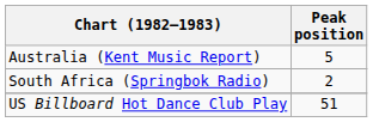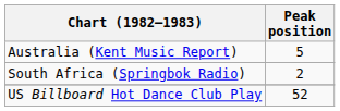 <table class="wikitable sortable">
 <tr>
 <th>Chart (1982–1983)</th>
 <th>Peak<br>position</th>
 </tr>
 <tr>
 <td>Australia (<a href='#'>Kent Music Report</a>)</td>
 <td align="center">5</td>
 </tr>
 <tr>
 </tr>
 <tr>
 </tr>
 <tr>
 <td>South Africa (<a href='#'>Springbok Radio</a>)</td>
 <td align="center">2</td>
 </tr>
 <tr>
 </tr>
 <tr>
 <td>US <em>Billboard</em> <a href='#'>Hot Dance Club Play</a></td>
-<td align="center">51</td>
+<td align="center">52</td>
 </tr>
 </table>
